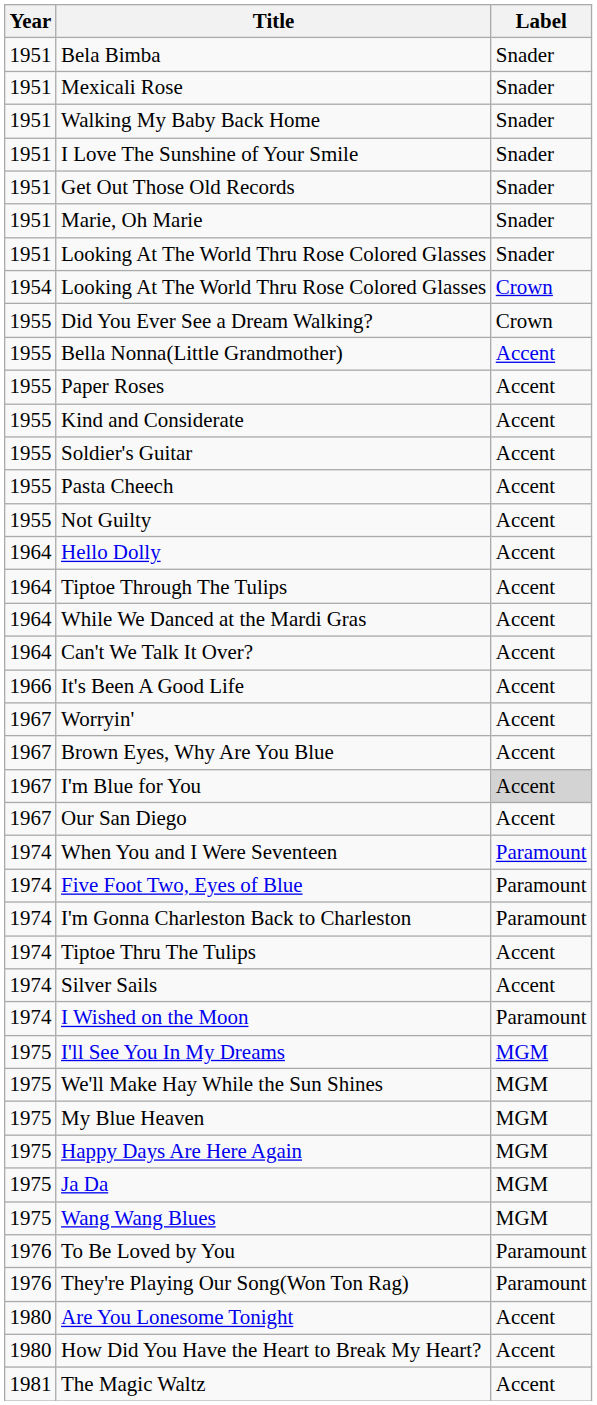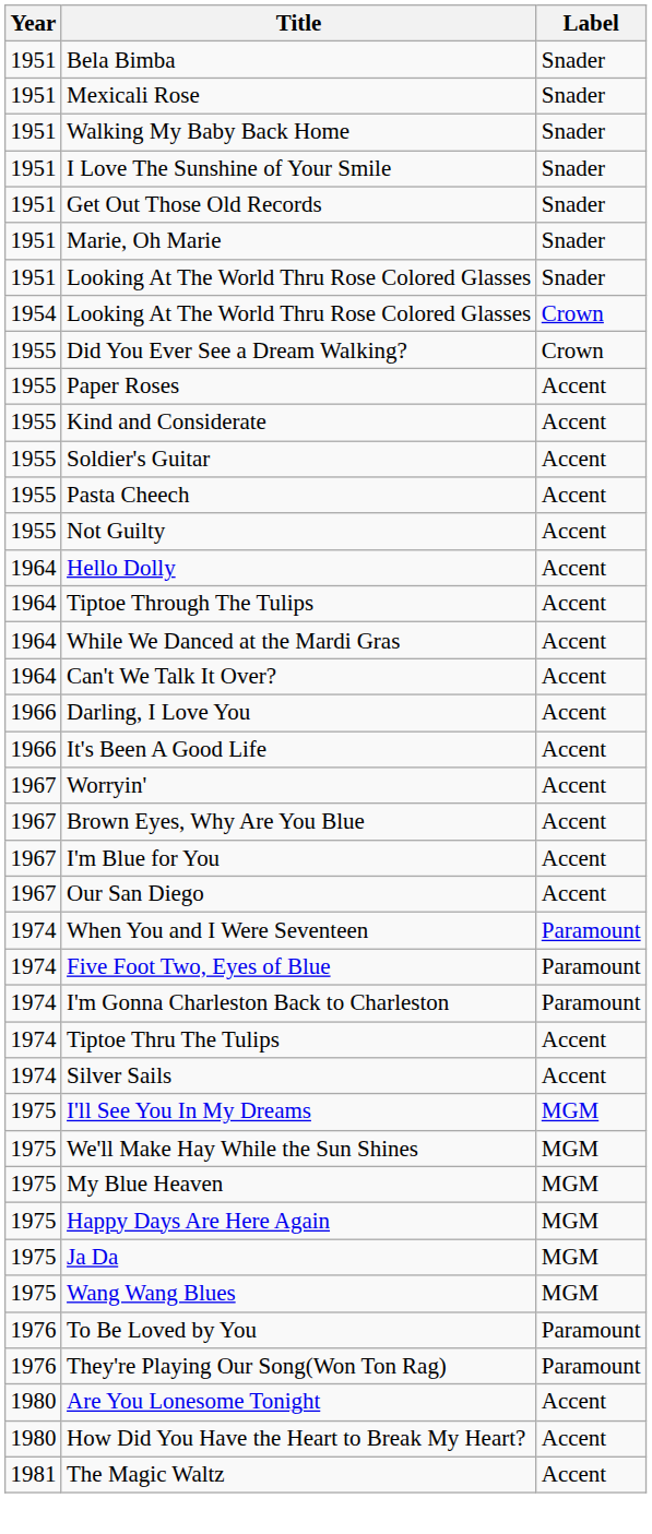 <table class="wikitable">
 <tr>
 <th>Year</th>
 <th>Title</th>
 <th>Label</th>
 </tr>
 <tr>
 <td>1951</td>
 <td>Bela Bimba</td>
 <td>Snader</td>
 </tr>
 <tr>
 <td>1951</td>
 <td>Mexicali Rose</td>
 <td>Snader</td>
 </tr>
 <tr>
 <td>1951</td>
 <td>Walking My Baby Back Home</td>
 <td>Snader</td>
 </tr>
 <tr>
 <td>1951</td>
 <td>I Love The Sunshine of Your Smile</td>
 <td>Snader</td>
 </tr>
 <tr>
 <td>1951</td>
 <td>Get Out Those Old Records</td>
 <td>Snader</td>
 </tr>
 <tr>
 <td>1951</td>
 <td>Marie, Oh Marie</td>
 <td>Snader</td>
 </tr>
 <tr>
 <td>1951</td>
 <td>Looking At The World Thru Rose Colored Glasses</td>
 <td>Snader</td>
 </tr>
 <tr>
 <td>1954</td>
 <td>Looking At The World Thru Rose Colored Glasses</td>
 <td><a href='#'>Crown</a></td>
 </tr>
 <tr>
 <td>1955</td>
 <td>Did You Ever See a Dream Walking?</td>
 <td>Crown</td>
 </tr>
 <tr>
 <td>1955</td>
-<td>Bella Nonna(Little Grandmother)</td>
-<td><a href='#'>Accent</a></td>
-</tr>
-<tr>
-<td>1955</td>
 <td>Paper Roses</td>
 <td>Accent</td>
 </tr>
 <tr>
 <td>1955</td>
 <td>Kind and Considerate</td>
 <td>Accent</td>
 </tr>
 <tr>
 <td>1955</td>
 <td>Soldier's Guitar</td>
 <td>Accent</td>
 </tr>
 <tr>
 <td>1955</td>
 <td>Pasta Cheech</td>
 <td>Accent</td>
 </tr>
 <tr>
 <td>1955</td>
 <td>Not Guilty</td>
 <td>Accent</td>
 </tr>
 <tr>
 <td>1964</td>
 <td><a href='#'>Hello Dolly</a></td>
 <td>Accent</td>
 </tr>
 <tr>
 <td>1964</td>
 <td>Tiptoe Through The Tulips</td>
 <td>Accent</td>
 </tr>
 <tr>
 <td>1964</td>
 <td>While We Danced at the Mardi Gras</td>
 <td>Accent</td>
 </tr>
 <tr>
 <td>1964</td>
 <td>Can't We Talk It Over?</td>
 <td>Accent</td>
 </tr>
 <tr>
 <td>1966</td>
+<td>Darling, I Love You</td>
+<td>Accent</td>
+</tr>
+<tr>
+<td>1966</td>
 <td>It's Been A Good Life</td>
 <td>Accent</td>
 </tr>
 <tr>
 <td>1967</td>
 <td>Worryin'</td>
 <td>Accent</td>
 </tr>
 <tr>
 <td>1967</td>
 <td>Brown Eyes, Why Are You Blue</td>
 <td>Accent</td>
 </tr>
 <tr>
 <td>1967</td>
 <td>I'm Blue for You</td>
-<td style="background: lightgrey;">Accent</td>
+<td>Accent</td>
 </tr>
 <tr>
 <td>1967</td>
 <td>Our San Diego</td>
 <td>Accent</td>
 </tr>
 <tr>
 <td>1974</td>
 <td>When You and I Were Seventeen</td>
 <td><a href='#'>Paramount</a></td>
 </tr>
 <tr>
 <td>1974</td>
 <td><a href='#'>Five Foot Two, Eyes of Blue</a></td>
 <td>Paramount</td>
 </tr>
 <tr>
 <td>1974</td>
 <td>I'm Gonna Charleston Back to Charleston</td>
 <td>Paramount</td>
 </tr>
 <tr>
 <td>1974</td>
 <td>Tiptoe Thru The Tulips</td>
 <td>Accent</td>
 </tr>
 <tr>
 <td>1974</td>
 <td>Silver Sails</td>
 <td>Accent</td>
-</tr>
-<tr>
-<td>1974</td>
-<td><a href='#'>I Wished on the Moon</a></td>
-<td>Paramount</td>
 </tr>
 <tr>
 <td>1975</td>
 <td><a href='#'>I'll See You In My Dreams</a></td>
 <td><a href='#'>MGM</a></td>
 </tr>
 <tr>
 <td>1975</td>
 <td>We'll Make Hay While the Sun Shines</td>
 <td>MGM</td>
 </tr>
 <tr>
 <td>1975</td>
 <td>My Blue Heaven</td>
 <td>MGM</td>
 </tr>
 <tr>
 <td>1975</td>
 <td><a href='#'>Happy Days Are Here Again</a></td>
 <td>MGM</td>
 </tr>
 <tr>
 <td>1975</td>
 <td><a href='#'>Ja Da</a></td>
 <td>MGM</td>
 </tr>
 <tr>
 <td>1975</td>
 <td><a href='#'>Wang Wang Blues</a></td>
 <td>MGM</td>
 </tr>
 <tr>
 <td>1976</td>
 <td>To Be Loved by You</td>
 <td>Paramount</td>
 </tr>
 <tr>
 <td>1976</td>
 <td>They're Playing Our Song(Won Ton Rag)</td>
 <td>Paramount</td>
 </tr>
 <tr>
 <td>1980</td>
 <td><a href='#'>Are You Lonesome Tonight</a></td>
 <td>Accent</td>
 </tr>
 <tr>
 <td>1980</td>
 <td>How Did You Have the Heart to Break My Heart?</td>
 <td>Accent</td>
 </tr>
 <tr>
 <td>1981</td>
 <td>The Magic Waltz</td>
 <td>Accent</td>
 </tr>
 </table>
